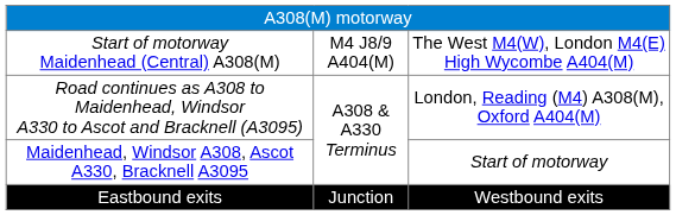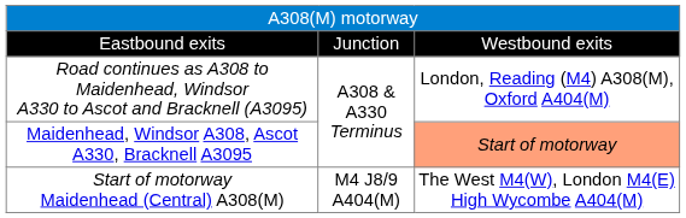 <table border=1 cellpadding=2 style="margin-left:1em; margin-bottom: 1em; border-collapse: collapse; ">
 <tr align="center" bgcolor="0080d0" style="color: white;">
 <td colspan="3">A308(M) motorway</td>
 </tr>
-<tr align="center">
-<td><em>Start of motorway</em> <br> <a href='#'>Maidenhead (Central)</a> A308(M)</td>
-<td>M4 J8/9 <br> A404(M)</td>
-<td>The West <a href='#'>M4(W)</a>, London <a href='#'>M4(E)</a> <br> <a href='#'>High Wycombe</a> <a href='#'>A404(M)</a></td>
+<tr align="center" bgcolor="000000" style="color: white">
+<td>Eastbound exits</td>
+<td>Junction</td>
+<td>Westbound exits</td>
 </tr>
 <tr align="center">
 <td><em>Road continues as A308 to Maidenhead, Windsor <br> A330 to Ascot and Bracknell (A3095)</em></td>
 <td rowspan="2">A308 & A330 <br><em>Terminus</em></td>
 <td>London, <a href='#'>Reading</a> (<a href='#'>M4</a>) A308(M), <a href='#'>Oxford</a> <a href='#'>A404(M)</a></td>
 </tr>
 <tr align="center">
 <td><a href='#'>Maidenhead</a>, <a href='#'>Windsor</a> <a href='#'>A308</a>, <a href='#'>Ascot</a> <a href='#'>A330</a>, <a href='#'>Bracknell</a> <a href='#'>A3095</a></td>
-<td><em>Start of motorway</em></td>
+<td style="background: lightsalmon;"><em>Start of motorway</em></td>
 </tr>
-<tr align="center" bgcolor="000000" style="color: white">
-<td>Eastbound exits</td>
-<td>Junction</td>
-<td>Westbound exits</td>
+<tr align="center">
+<td><em>Start of motorway</em> <br> <a href='#'>Maidenhead (Central)</a> A308(M)</td>
+<td>M4 J8/9 <br> A404(M)</td>
+<td>The West <a href='#'>M4(W)</a>, London <a href='#'>M4(E)</a> <br> <a href='#'>High Wycombe</a> <a href='#'>A404(M)</a></td>
 </tr>
 </table>
